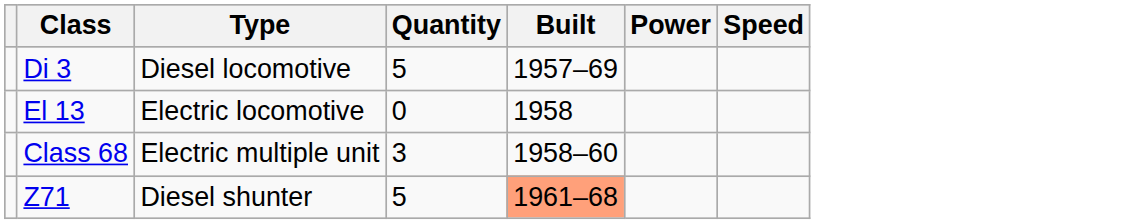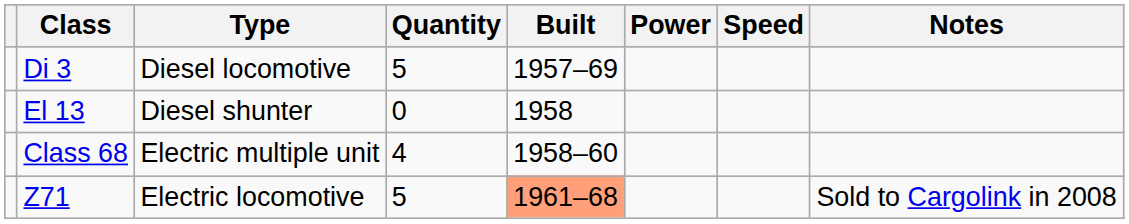 <table class=wikitable>
 <tr>
 <th></th>
 <th>Class</th>
 <th>Type</th>
 <th>Quantity</th>
 <th>Built</th>
 <th>Power</th>
 <th>Speed</th>
+<th>Notes</th>
 </tr>
 <tr>
 <td></td>
 <td><a href='#'>Di 3</a></td>
 <td>Diesel locomotive</td>
 <td>5</td>
 <td>1957–69</td>
 <td></td>
 <td></td>
+<td></td>
 </tr>
 <tr>
 <td></td>
 <td><a href='#'>El 13</a></td>
-<td>Electric locomotive</td>
+<td>Diesel shunter</td>
 <td>0</td>
 <td>1958</td>
+<td></td>
 <td></td>
 <td></td>
 </tr>
 <tr>
 <td></td>
 <td><a href='#'>Class 68</a></td>
 <td>Electric multiple unit</td>
-<td>3</td>
+<td>4</td>
 <td>1958–60</td>
+<td></td>
 <td></td>
 <td></td>
 </tr>
 <tr>
 <td></td>
 <td><a href='#'>Z71</a></td>
-<td>Diesel shunter</td>
+<td>Electric locomotive</td>
 <td>5</td>
 <td style="background: lightsalmon;">1961–68</td>
 <td></td>
 <td></td>
+<td>Sold to <a href='#'>Cargolink</a> in 2008</td>
 </tr>
 </table>
